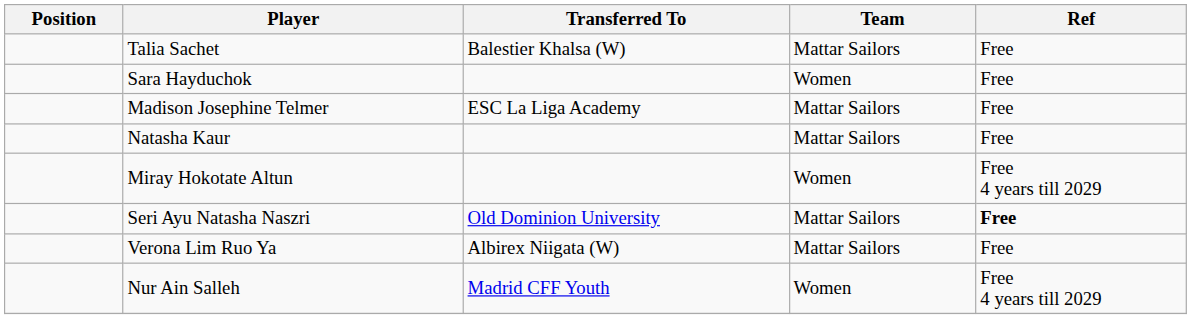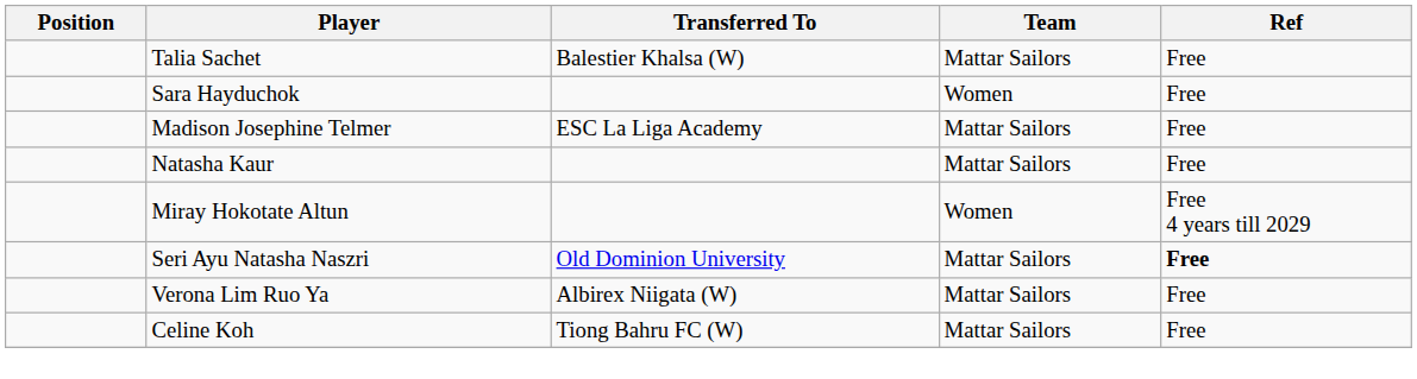 <table class="wikitable sortable" style="width:80%; text-align:center; font-size:100%; text-align:left;">
 <tr>
 <th>Position</th>
 <th>Player</th>
 <th>Transferred To</th>
 <th>Team</th>
 <th>Ref</th>
 </tr>
 <tr>
 <td></td>
 <td> Talia Sachet</td>
 <td> Balestier Khalsa (W)</td>
 <td>Mattar Sailors</td>
 <td>Free</td>
 </tr>
 <tr>
 <td></td>
 <td> Sara Hayduchok</td>
 <td></td>
 <td>Women</td>
 <td>Free</td>
 </tr>
 <tr>
 <td></td>
 <td> Madison Josephine Telmer</td>
 <td> ESC La Liga Academy</td>
 <td>Mattar Sailors</td>
 <td>Free</td>
 </tr>
 <tr>
 <td></td>
 <td> Natasha Kaur</td>
 <td></td>
 <td>Mattar Sailors</td>
 <td>Free</td>
 </tr>
 <tr>
 <td></td>
 <td> Miray Hokotate Altun</td>
 <td></td>
 <td>Women</td>
 <td>Free <br> 4 years till 2029 </td>
 </tr>
 <tr>
 <td></td>
 <td> Seri Ayu Natasha Naszri</td>
 <td> <a href='#'>Old Dominion University</a></td>
 <td>Mattar Sailors</td>
 <td><strong>Free  </strong></td>
 </tr>
 <tr>
 <td></td>
 <td> Verona Lim Ruo Ya</td>
 <td> Albirex Niigata (W)</td>
 <td>Mattar Sailors</td>
 <td>Free</td>
 </tr>
 <tr>
 <td></td>
-<td> Nur Ain Salleh</td>
-<td> <a href='#'>Madrid CFF Youth</a></td>
-<td>Women</td>
-<td>Free <br> 4 years till 2029 </td>
+<td> Celine Koh</td>
+<td> Tiong Bahru FC (W)</td>
+<td>Mattar Sailors</td>
+<td>Free</td>
 </tr>
 <tr>
 </tr>
 </table>
